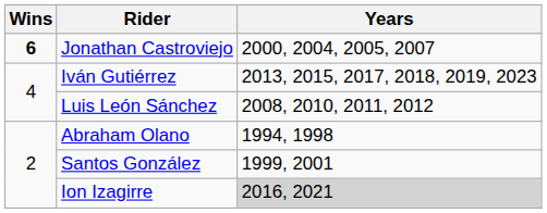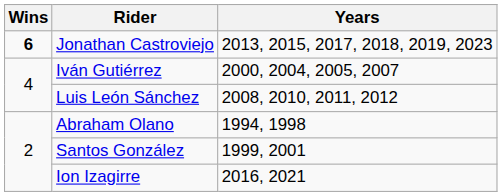 <table class="wikitable">
 <tr>
 <th>Wins</th>
 <th>Rider</th>
 <th>Years</th>
 </tr>
 <tr>
 <td align=center><strong>6</strong></td>
 <td><a href='#'>Jonathan Castroviejo</a></td>
-<td>2000, 2004, 2005, 2007</td>
+<td>2013, 2015, 2017, 2018, 2019, 2023</td>
 </tr>
 <tr>
 <td align=center rowspan= 2>4</td>
 <td><a href='#'>Iván Gutiérrez</a></td>
-<td>2013, 2015, 2017, 2018, 2019, 2023</td>
+<td>2000, 2004, 2005, 2007</td>
 </tr>
 <tr>
 <td><a href='#'>Luis León Sánchez</a></td>
 <td>2008, 2010, 2011, 2012</td>
 </tr>
 <tr>
 <td align=center rowspan= 3>2</td>
 <td><a href='#'>Abraham Olano</a></td>
 <td>1994, 1998</td>
 </tr>
 <tr>
 <td><a href='#'>Santos González</a></td>
 <td>1999, 2001</td>
 </tr>
 <tr>
 <td><a href='#'>Ion Izagirre</a></td>
-<td style="background: lightgrey;">2016, 2021</td>
+<td>2016, 2021</td>
 </tr>
 </table>
